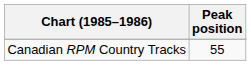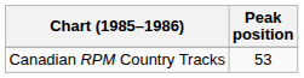 <table class="wikitable sortable">
 <tr>
 <th align="left">Chart (1985–1986)</th>
 <th align="center">Peak<br>position</th>
 </tr>
 <tr>
 </tr>
 <tr>
 <td align="left">Canadian <em>RPM</em> Country Tracks</td>
-<td align="center">55</td>
+<td align="center">53</td>
 </tr>
 </table>
